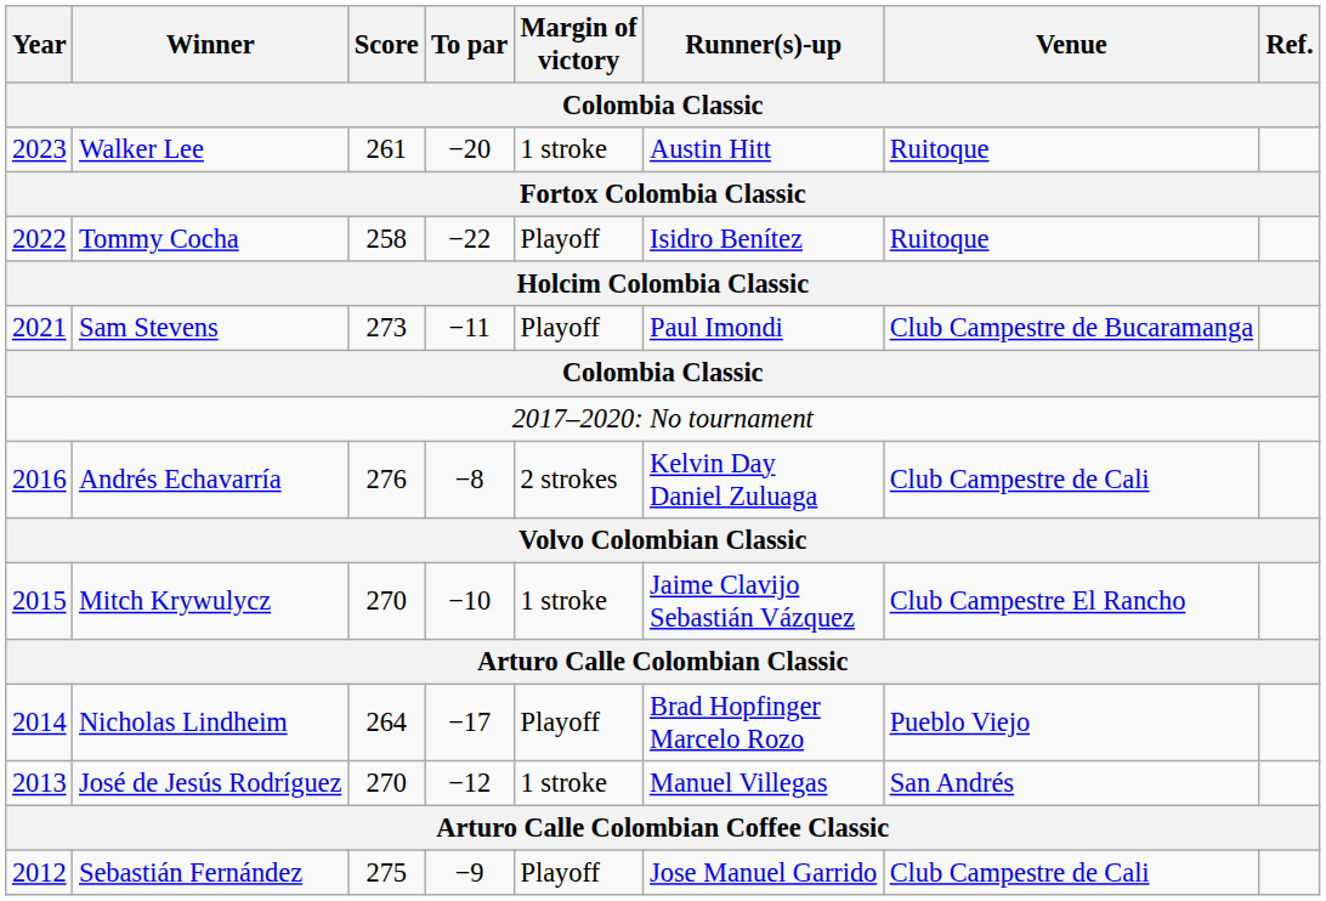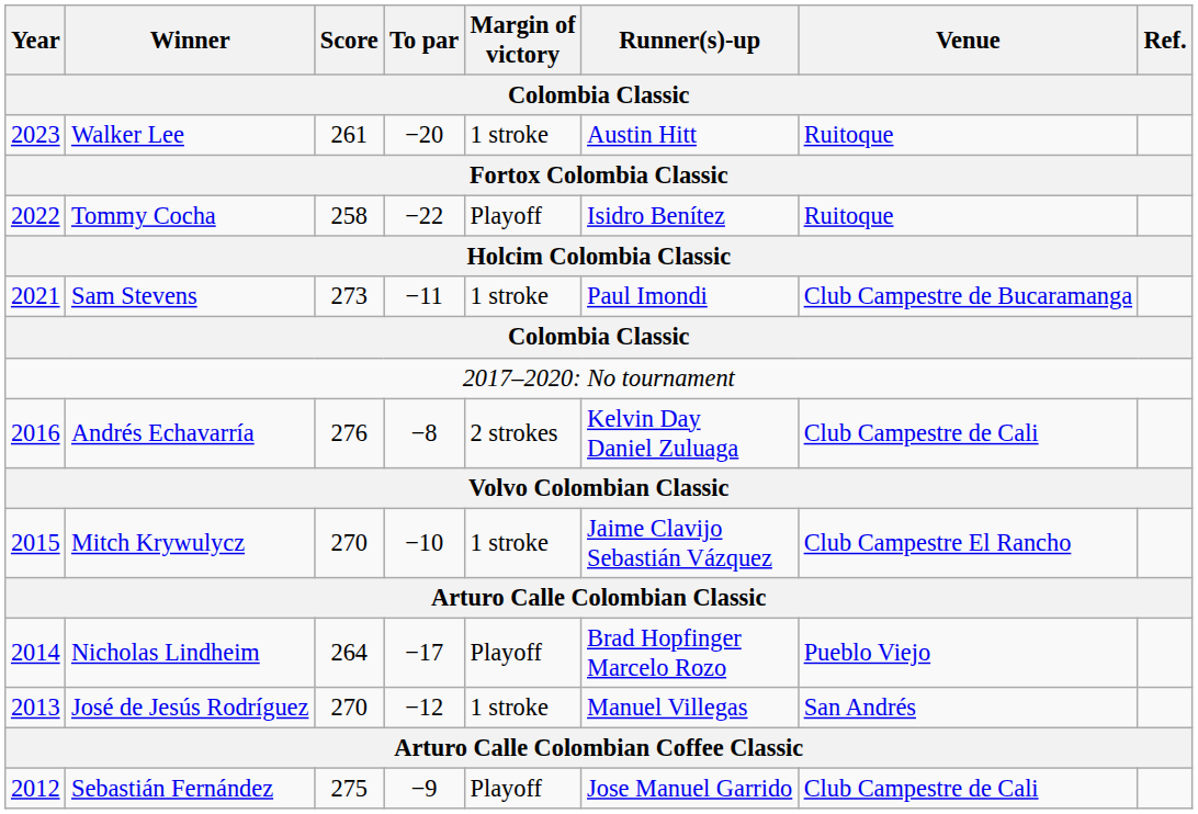 <table class="wikitable" style="font-size:95%">
 <tr>
 <th>Year</th>
 <th>Winner</th>
 <th>Score</th>
 <th>To par</th>
 <th>Margin of<br>victory</th>
 <th>Runner(s)-up</th>
 <th>Venue</th>
 <th>Ref.</th>
 </tr>
 <tr>
 <th colspan=8>Colombia Classic</th>
 </tr>
 <tr>
 <td><a href='#'>2023</a></td>
 <td> <a href='#'>Walker Lee</a></td>
 <td align=center>261</td>
 <td align=center>−20</td>
 <td>1 stroke</td>
 <td> <a href='#'>Austin Hitt</a></td>
 <td><a href='#'>Ruitoque</a></td>
 <td></td>
 </tr>
 <tr>
 <th colspan=8>Fortox Colombia Classic</th>
 </tr>
 <tr>
 <td><a href='#'>2022</a></td>
 <td> <a href='#'>Tommy Cocha</a></td>
 <td align=center>258</td>
 <td align=center>−22</td>
 <td>Playoff</td>
 <td> <a href='#'>Isidro Benítez</a></td>
 <td><a href='#'>Ruitoque</a></td>
 <td></td>
 </tr>
 <tr>
 <th colspan=8>Holcim Colombia Classic</th>
 </tr>
 <tr>
 <td><a href='#'>2021</a></td>
 <td> <a href='#'>Sam Stevens</a></td>
 <td align=center>273</td>
 <td align=center>−11</td>
-<td>Playoff</td>
+<td>1 stroke</td>
 <td> <a href='#'>Paul Imondi</a></td>
 <td><a href='#'>Club Campestre de Bucaramanga</a></td>
 <td></td>
 </tr>
 <tr>
 <th colspan=8>Colombia Classic</th>
 </tr>
 <tr>
 <td colspan=8 align=center><em>2017–2020: No tournament</em></td>
 </tr>
 <tr>
 <td><a href='#'>2016</a></td>
 <td> <a href='#'>Andrés Echavarría</a></td>
 <td align=center>276</td>
 <td align=center>−8</td>
 <td>2 strokes</td>
 <td> <a href='#'>Kelvin Day</a><br> <a href='#'>Daniel Zuluaga</a></td>
 <td><a href='#'>Club Campestre de Cali</a></td>
 <td></td>
 </tr>
 <tr>
 <th colspan=8>Volvo Colombian Classic</th>
 </tr>
 <tr>
 <td><a href='#'>2015</a></td>
 <td> <a href='#'>Mitch Krywulycz</a></td>
 <td align=center>270</td>
 <td align=center>−10</td>
 <td>1 stroke</td>
 <td> <a href='#'>Jaime Clavijo</a><br> <a href='#'>Sebastián Vázquez</a></td>
 <td><a href='#'>Club Campestre El Rancho</a></td>
 <td></td>
 </tr>
 <tr>
 <th colspan=8>Arturo Calle Colombian Classic</th>
 </tr>
 <tr>
 <td><a href='#'>2014</a></td>
 <td> <a href='#'>Nicholas Lindheim</a></td>
 <td align=center>264</td>
 <td align=center>−17</td>
 <td>Playoff</td>
 <td> <a href='#'>Brad Hopfinger</a><br> <a href='#'>Marcelo Rozo</a></td>
 <td><a href='#'>Pueblo Viejo</a></td>
 <td></td>
 </tr>
 <tr>
 <td><a href='#'>2013</a></td>
 <td> <a href='#'>José de Jesús Rodríguez</a></td>
 <td align=center>270</td>
 <td align=center>−12</td>
 <td>1 stroke</td>
 <td> <a href='#'>Manuel Villegas</a></td>
 <td><a href='#'>San Andrés</a></td>
 <td></td>
 </tr>
 <tr>
 <th colspan=8>Arturo Calle Colombian Coffee Classic</th>
 </tr>
 <tr>
 <td><a href='#'>2012</a></td>
 <td> <a href='#'>Sebastián Fernández</a></td>
 <td align=center>275</td>
 <td align=center>−9</td>
 <td>Playoff</td>
 <td> <a href='#'>Jose Manuel Garrido</a></td>
 <td><a href='#'>Club Campestre de Cali</a></td>
 <td></td>
 </tr>
 </table>
